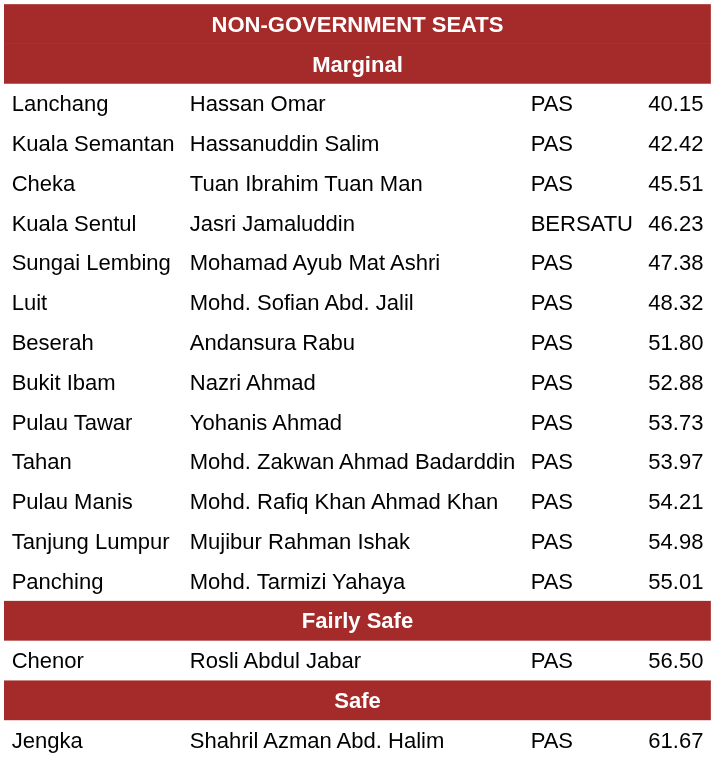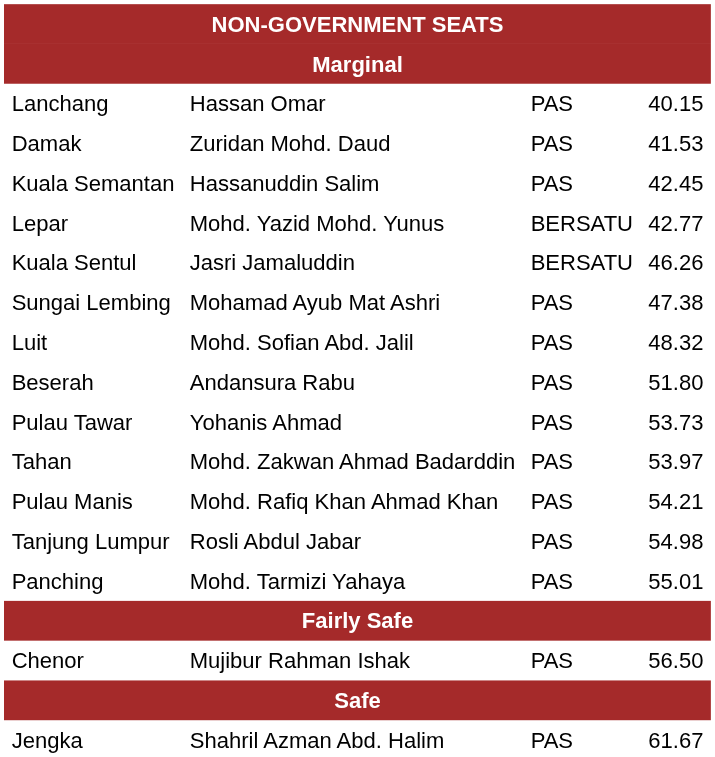 <table class="toccolours" cellpadding="5" cellspacing="0" style="float:left; margin-right:.5em; margin-top:.4em; font-size:90%;">
 <tr>
 <td colspan="4"  style="text-align:center; background:brown;color:white;"><strong>NON-GOVERNMENT SEATS</strong></td>
 </tr>
 <tr>
 <td colspan="4"  style="text-align:center; background:brown;color:white;"><strong>Marginal</strong></td>
 </tr>
 <tr>
 <td>Lanchang</td>
 <td>Hassan Omar</td>
 <td>PAS</td>
 <td style="text-align:center;">40.15</td>
 </tr>
 <tr>
+<td>Damak</td>
+<td>Zuridan Mohd. Daud</td>
+<td>PAS</td>
+<td style="text-align:center;">41.53</td>
+</tr>
+<tr>
 <td>Kuala Semantan</td>
 <td>Hassanuddin Salim</td>
 <td>PAS</td>
-<td style="text-align:center;">42.42</td>
+<td style="text-align:center;">42.45</td>
 </tr>
 <tr>
-<td>Cheka</td>
-<td>Tuan Ibrahim Tuan Man</td>
-<td>PAS</td>
-<td style="text-align:center;">45.51</td>
+<td>Lepar</td>
+<td>Mohd. Yazid Mohd. Yunus</td>
+<td>BERSATU</td>
+<td style="text-align:center;">42.77</td>
 </tr>
 <tr>
 <td>Kuala Sentul</td>
 <td>Jasri Jamaluddin</td>
 <td>BERSATU</td>
-<td style="text-align:center;">46.23</td>
+<td style="text-align:center;">46.26</td>
 </tr>
 <tr>
 <td>Sungai Lembing</td>
 <td>Mohamad Ayub Mat Ashri</td>
 <td>PAS</td>
 <td style="text-align:center;">47.38</td>
 </tr>
 <tr>
 <td>Luit</td>
 <td>Mohd. Sofian Abd. Jalil</td>
 <td>PAS</td>
 <td style="text-align:center;">48.32</td>
 </tr>
 <tr>
 <td>Beserah</td>
 <td>Andansura Rabu</td>
 <td>PAS</td>
 <td style="text-align:center;">51.80</td>
-</tr>
-<tr>
-<td>Bukit Ibam</td>
-<td>Nazri Ahmad</td>
-<td>PAS</td>
-<td style="text-align:center;">52.88</td>
 </tr>
 <tr>
 <td>Pulau Tawar</td>
 <td>Yohanis Ahmad</td>
 <td>PAS</td>
 <td style="text-align:center;">53.73</td>
 </tr>
 <tr>
 <td>Tahan</td>
 <td>Mohd. Zakwan Ahmad Badarddin</td>
 <td>PAS</td>
 <td style="text-align:center;">53.97</td>
 </tr>
 <tr>
 <td>Pulau Manis</td>
 <td>Mohd. Rafiq Khan Ahmad Khan</td>
 <td>PAS</td>
 <td style="text-align:center;">54.21</td>
 </tr>
 <tr>
 <td>Tanjung Lumpur</td>
-<td>Mujibur Rahman Ishak</td>
+<td>Rosli Abdul Jabar</td>
 <td>PAS</td>
 <td style="text-align:center;">54.98</td>
 </tr>
 <tr>
 <td>Panching</td>
 <td>Mohd. Tarmizi Yahaya</td>
 <td>PAS</td>
 <td style="text-align:center;">55.01</td>
 </tr>
 <tr>
 <td colspan="4"  style="text-align:center; background:brown;color:white;"><strong>Fairly Safe</strong></td>
 </tr>
 <tr>
 <td>Chenor</td>
-<td>Rosli Abdul Jabar</td>
+<td>Mujibur Rahman Ishak</td>
 <td>PAS</td>
 <td style="text-align:center;">56.50</td>
 </tr>
 <tr>
 <td colspan="4"  style="text-align:center; background:brown;color:white;"><strong>Safe</strong></td>
 </tr>
 <tr>
 <td>Jengka</td>
 <td>Shahril Azman Abd. Halim</td>
 <td>PAS</td>
 <td style="text-align:center;">61.67</td>
 </tr>
 </table>
